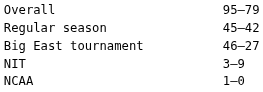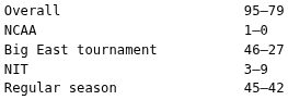 <table style="border:'1' 'solid' 'gray' " width="300">
 <tr>
 </tr>
 <tr>
 <td>Overall</td>
 <td>95–79</td>
 </tr>
 <tr>
-<td>Regular season</td>
-<td>45–42</td>
+<td>NCAA</td>
+<td>1–0</td>
 </tr>
 <tr>
 <td>Big East tournament</td>
 <td>46–27</td>
 </tr>
 <tr>
 <td>NIT</td>
 <td>3–9</td>
 </tr>
 <tr>
-<td>NCAA</td>
-<td>1–0</td>
+<td>Regular season</td>
+<td>45–42</td>
 </tr>
 </table>
